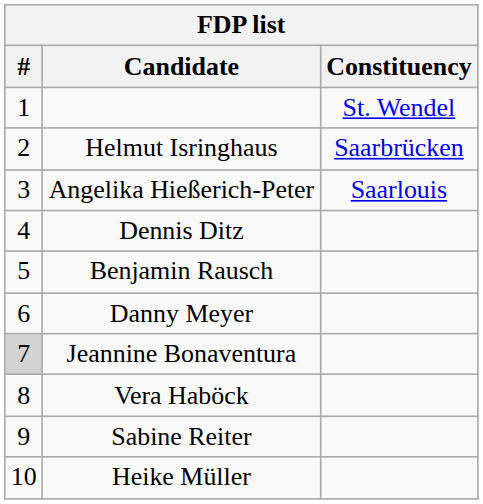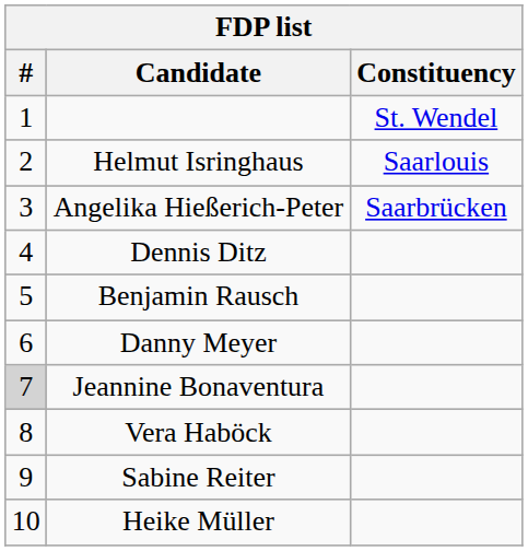 <table class="wikitable mw-collapsible mw-collapsed" style="text-align:center">
 <tr>
 <th colspan=3>FDP list</th>
 </tr>
 <tr>
 <th>#</th>
 <th>Candidate</th>
 <th>Constituency</th>
 </tr>
 <tr>
 <td>1</td>
 <td></td>
 <td><a href='#'>St. Wendel</a></td>
 </tr>
 <tr>
 <td>2</td>
 <td>Helmut Isringhaus</td>
-<td><a href='#'>Saarbrücken</a></td>
+<td><a href='#'>Saarlouis</a></td>
 </tr>
 <tr>
 <td>3</td>
 <td>Angelika Hießerich-Peter</td>
-<td><a href='#'>Saarlouis</a></td>
+<td><a href='#'>Saarbrücken</a></td>
 </tr>
 <tr>
 <td>4</td>
 <td>Dennis Ditz</td>
 <td></td>
 </tr>
 <tr>
 <td>5</td>
 <td>Benjamin Rausch</td>
 <td></td>
 </tr>
 <tr>
 <td>6</td>
 <td>Danny Meyer</td>
 <td></td>
 </tr>
 <tr>
 <td style="background: lightgrey;">7</td>
 <td>Jeannine Bonaventura</td>
 <td></td>
 </tr>
 <tr>
 <td>8</td>
 <td>Vera Haböck</td>
 <td></td>
 </tr>
 <tr>
 <td>9</td>
 <td>Sabine Reiter</td>
 <td></td>
 </tr>
 <tr>
 <td>10</td>
 <td>Heike Müller</td>
 <td></td>
 </tr>
 </table>
